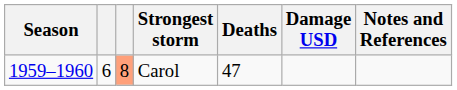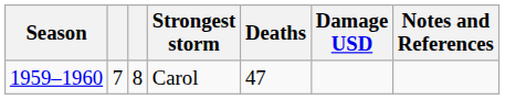 <table class="wikitable sortable">
 <tr>
 <th>Season</th>
 <th></th>
 <th></th>
 <th>Strongest<br>storm</th>
 <th>Deaths</th>
 <th>Damage<br><a href='#'>USD</a></th>
 <th>Notes and<br>References</th>
 </tr>
 <tr>
 <td><a href='#'>1959–1960</a></td>
-<td>6</td>
-<td style="background: lightsalmon;">8</td>
+<td>7</td>
+<td>8</td>
 <td>Carol</td>
 <td>47</td>
 <td></td>
 <td></td>
 </tr>
 </table>
